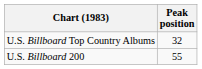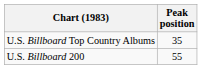 <table class="wikitable">
 <tr>
 <th>Chart (1983)</th>
 <th>Peak<br>position</th>
 </tr>
 <tr>
 <td>U.S. <em>Billboard</em> Top Country Albums</td>
-<td align="center">32</td>
+<td align="center">35</td>
 </tr>
 <tr>
 <td>U.S. <em>Billboard</em> 200</td>
 <td align="center">55</td>
 </tr>
 </table>
